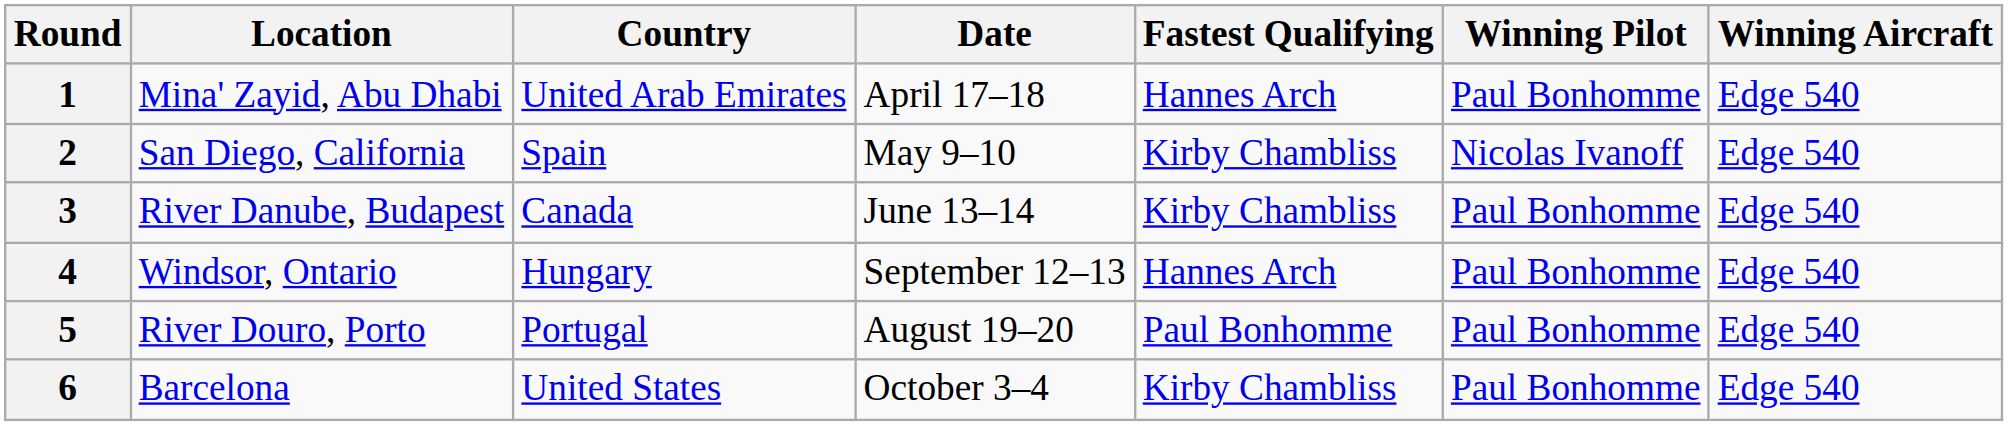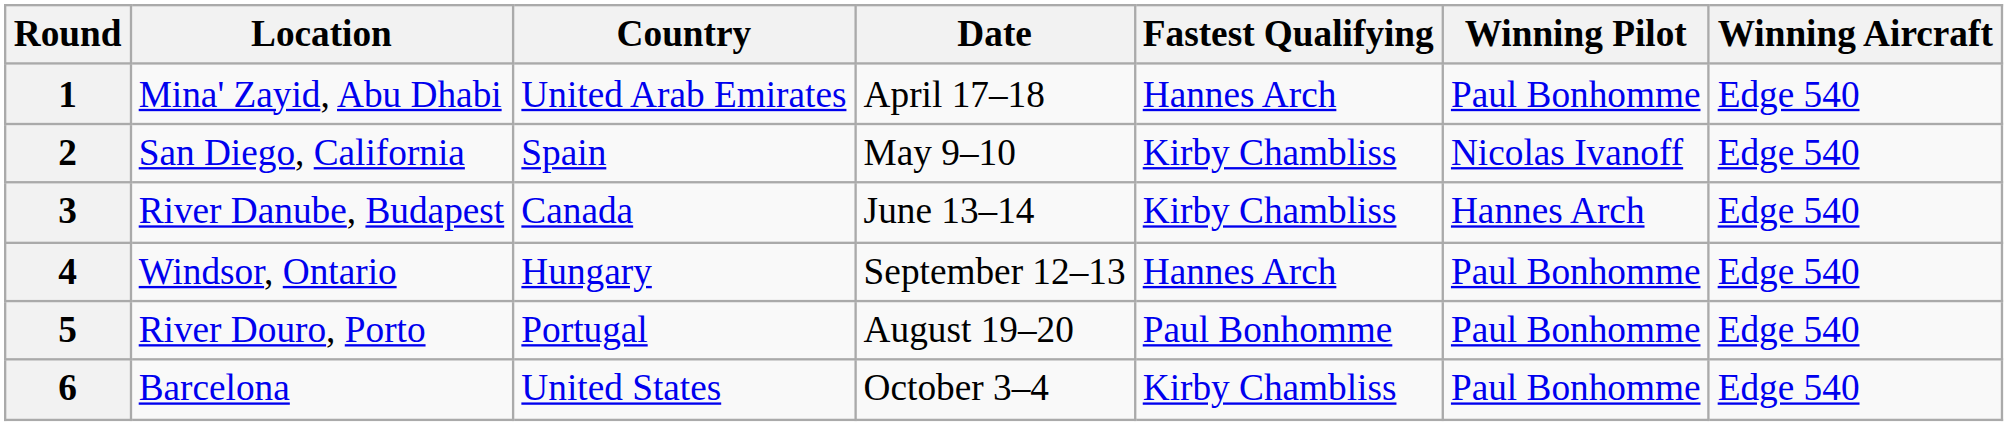 <table class="wikitable">
 <tr>
 <th>Round</th>
 <th>Location</th>
 <th>Country</th>
 <th>Date</th>
 <th>Fastest Qualifying</th>
 <th>Winning Pilot</th>
 <th>Winning Aircraft</th>
 </tr>
 <tr>
 <th>1</th>
 <td> <a href='#'>Mina' Zayid</a>, <a href='#'>Abu Dhabi</a></td>
 <td><a href='#'>United Arab Emirates</a></td>
 <td>April 17–18</td>
 <td> <a href='#'>Hannes Arch</a></td>
 <td> <a href='#'>Paul Bonhomme</a></td>
 <td><a href='#'>Edge 540</a></td>
 </tr>
 <tr>
 <th>2</th>
 <td> <a href='#'>San Diego</a>, <a href='#'>California</a></td>
 <td><a href='#'>Spain</a></td>
 <td>May 9–10</td>
 <td> <a href='#'>Kirby Chambliss</a></td>
 <td> <a href='#'>Nicolas Ivanoff</a></td>
 <td><a href='#'>Edge 540</a></td>
 </tr>
 <tr>
 <th>3</th>
 <td> <a href='#'>River Danube</a>, <a href='#'>Budapest</a></td>
 <td><a href='#'>Canada</a></td>
 <td>June 13–14</td>
 <td> <a href='#'>Kirby Chambliss</a></td>
-<td> <a href='#'>Paul Bonhomme</a></td>
+<td> <a href='#'>Hannes Arch</a></td>
 <td><a href='#'>Edge 540</a></td>
 </tr>
 <tr>
 <th>4</th>
 <td> <a href='#'>Windsor</a>, <a href='#'>Ontario</a></td>
 <td><a href='#'>Hungary</a></td>
 <td>September 12–13</td>
 <td> <a href='#'>Hannes Arch</a></td>
 <td> <a href='#'>Paul Bonhomme</a></td>
 <td><a href='#'>Edge 540</a></td>
 </tr>
 <tr>
 <th>5</th>
 <td> <a href='#'>River Douro</a>, <a href='#'>Porto</a></td>
 <td><a href='#'>Portugal</a></td>
 <td>August 19–20</td>
 <td> <a href='#'>Paul Bonhomme</a></td>
 <td> <a href='#'>Paul Bonhomme</a></td>
 <td><a href='#'>Edge 540</a></td>
 </tr>
 <tr>
 <th>6</th>
 <td> <a href='#'>Barcelona</a></td>
 <td><a href='#'>United States</a></td>
 <td>October 3–4</td>
 <td> <a href='#'>Kirby Chambliss</a></td>
 <td> <a href='#'>Paul Bonhomme</a></td>
 <td><a href='#'>Edge 540</a></td>
 </tr>
 </table>
